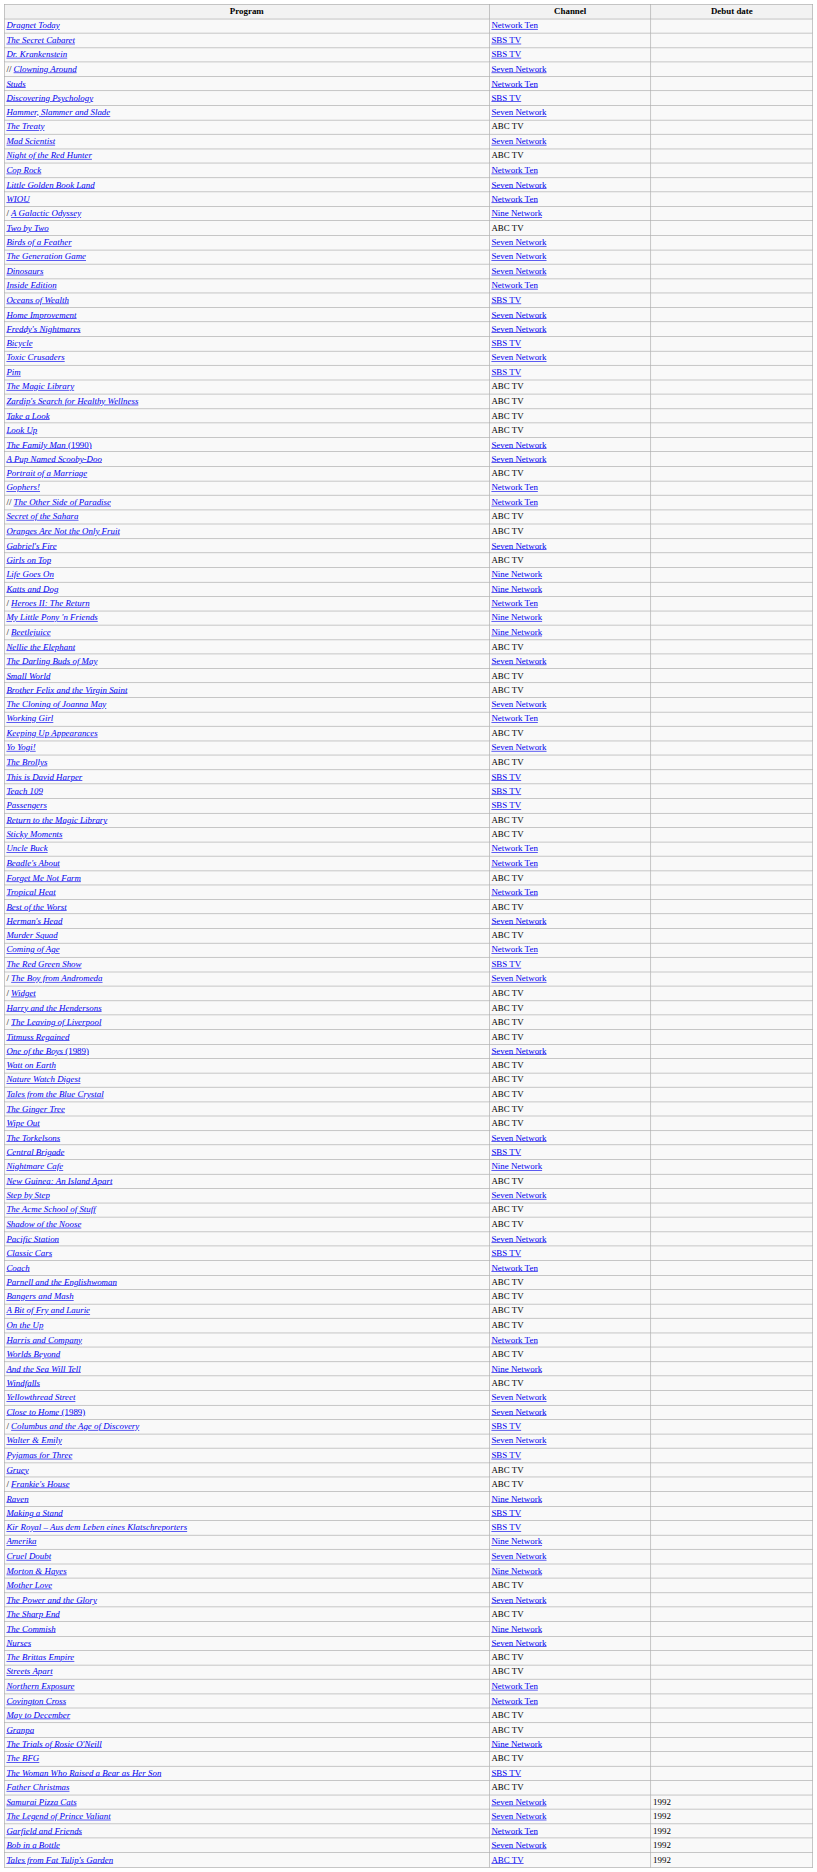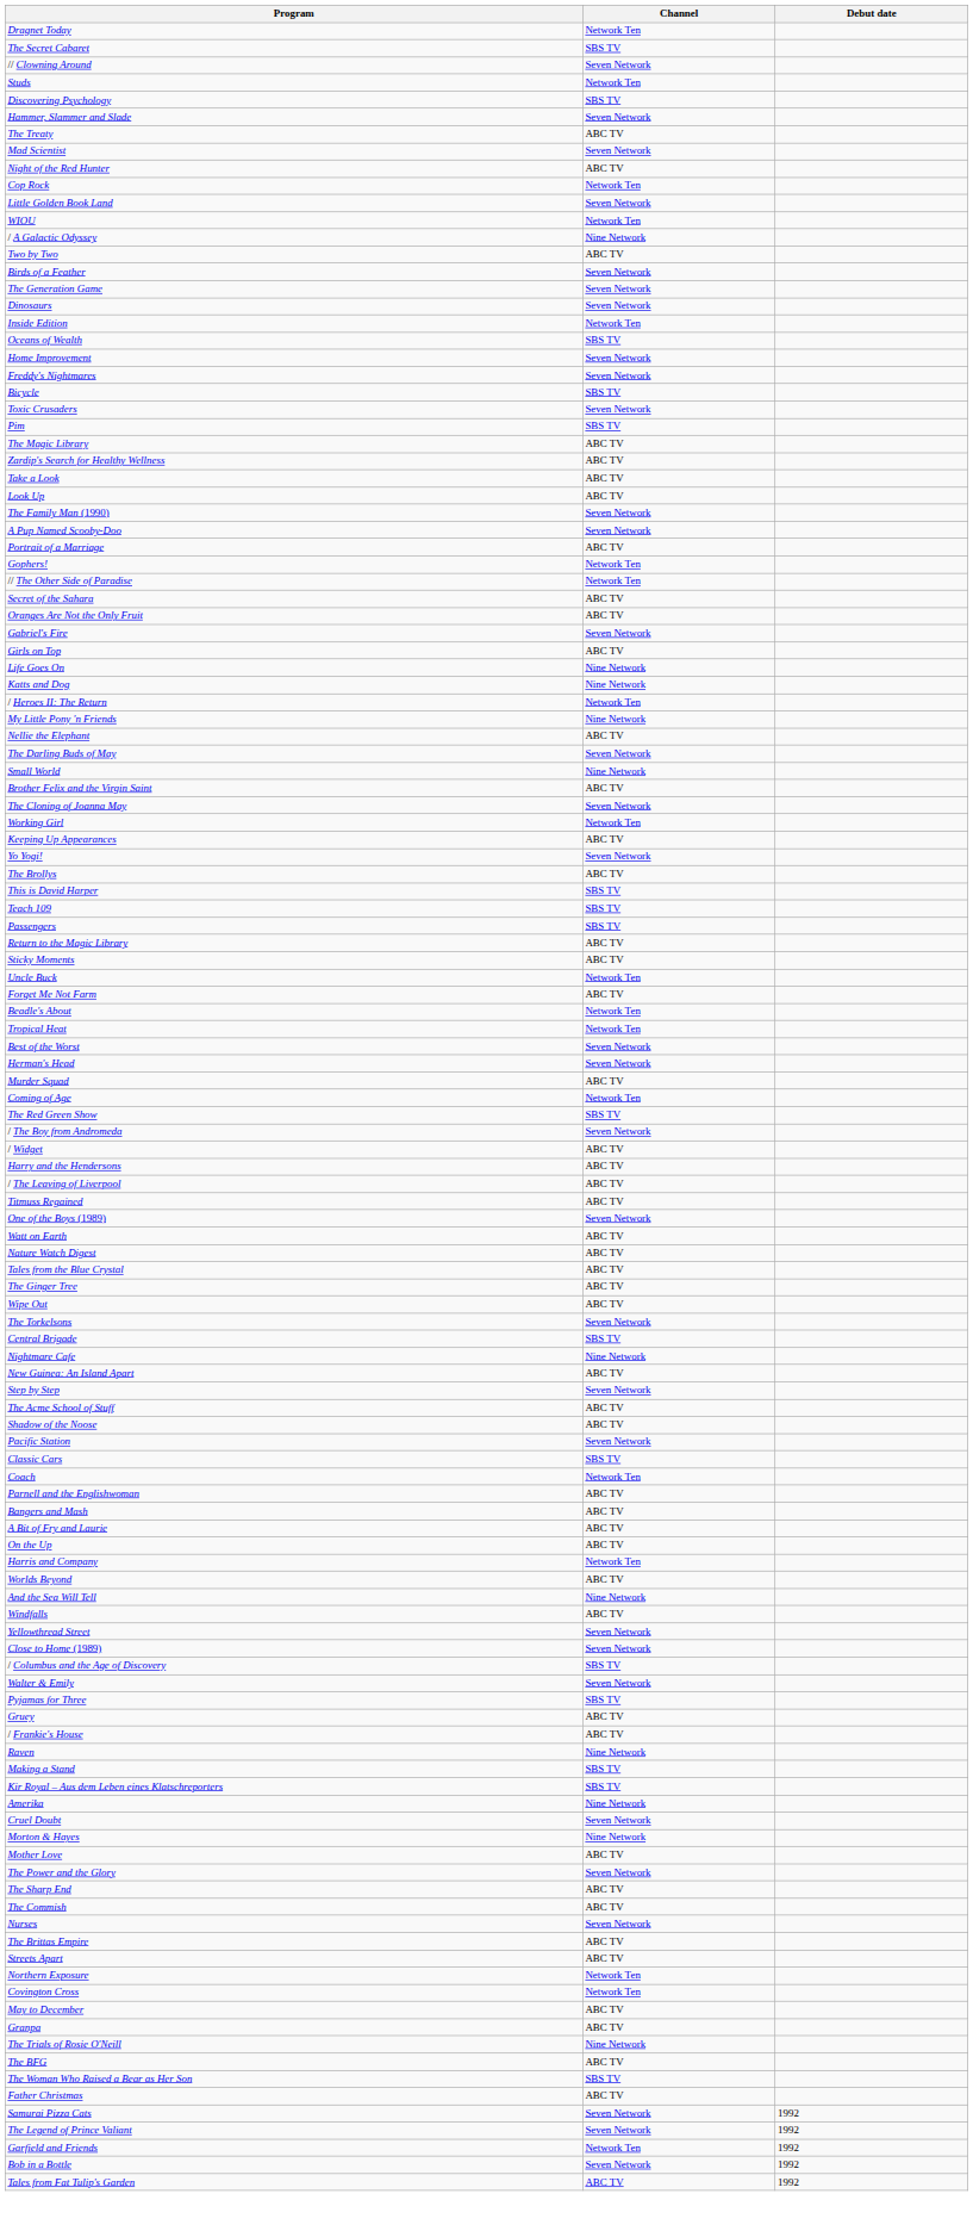 <table class="wikitable sortable" width="100%" style="font-size:87%;">
 <tr bgcolor="#efefef">
 <th width=60%>Program</th>
 <th width=20%>Channel</th>
 <th width=20%>Debut date</th>
 </tr>
 <tr>
 <td> <em><a href='#'>Dragnet Today</a></em></td>
 <td><a href='#'>Network Ten</a></td>
 <td></td>
 </tr>
 <tr>
 <td> <em><a href='#'>The Secret Cabaret</a></em></td>
-<td><a href='#'>SBS TV</a></td>
-<td></td>
-</tr>
-<tr>
-<td> <em><a href='#'>Dr. Krankenstein</a></em></td>
 <td><a href='#'>SBS TV</a></td>
 <td></td>
 </tr>
 <tr>
 <td>// <em><a href='#'>Clowning Around</a></em></td>
 <td><a href='#'>Seven Network</a></td>
 <td></td>
 </tr>
 <tr>
 <td> <em><a href='#'>Studs</a></em></td>
 <td><a href='#'>Network Ten</a></td>
 <td></td>
 </tr>
 <tr>
 <td> <em><a href='#'>Discovering Psychology</a></em></td>
 <td><a href='#'>SBS TV</a></td>
 <td></td>
 </tr>
 <tr>
 <td> <em><a href='#'>Hammer, Slammer and Slade</a></em></td>
 <td><a href='#'>Seven Network</a></td>
 <td></td>
 </tr>
 <tr>
 <td> <em><a href='#'>The Treaty</a></em></td>
 <td>ABC TV</td>
 <td></td>
 </tr>
 <tr>
 <td> <em><a href='#'>Mad Scientist</a></em></td>
 <td><a href='#'>Seven Network</a></td>
 <td></td>
 </tr>
 <tr>
 <td> <em><a href='#'>Night of the Red Hunter</a></em></td>
 <td>ABC TV</td>
 <td></td>
 </tr>
 <tr>
 <td> <em><a href='#'>Cop Rock</a></em></td>
 <td><a href='#'>Network Ten</a></td>
 <td></td>
 </tr>
 <tr>
 <td> <em><a href='#'>Little Golden Book Land</a></em></td>
 <td><a href='#'>Seven Network</a></td>
 <td></td>
 </tr>
 <tr>
 <td> <em><a href='#'>WIOU</a></em></td>
 <td><a href='#'>Network Ten</a></td>
 <td></td>
 </tr>
 <tr>
 <td>/ <em><a href='#'>A Galactic Odyssey</a></em></td>
 <td><a href='#'>Nine Network</a></td>
 <td></td>
 </tr>
 <tr>
 <td> <em><a href='#'>Two by Two</a></em></td>
 <td>ABC TV</td>
 <td></td>
 </tr>
 <tr>
 <td> <em><a href='#'>Birds of a Feather</a></em></td>
 <td><a href='#'>Seven Network</a></td>
 <td></td>
 </tr>
 <tr>
 <td> <em><a href='#'>The Generation Game</a></em></td>
 <td><a href='#'>Seven Network</a></td>
 <td></td>
 </tr>
 <tr>
 <td> <em><a href='#'>Dinosaurs</a></em></td>
 <td><a href='#'>Seven Network</a></td>
 <td></td>
 </tr>
 <tr>
 <td> <em><a href='#'>Inside Edition</a></em></td>
 <td><a href='#'>Network Ten</a></td>
 <td></td>
 </tr>
 <tr>
 <td> <em><a href='#'>Oceans of Wealth</a></em></td>
 <td><a href='#'>SBS TV</a></td>
 <td></td>
 </tr>
 <tr>
 <td> <em><a href='#'>Home Improvement</a></em></td>
 <td><a href='#'>Seven Network</a></td>
 <td></td>
 </tr>
 <tr>
 <td> <em><a href='#'>Freddy's Nightmares</a></em></td>
 <td><a href='#'>Seven Network</a></td>
 <td></td>
 </tr>
 <tr>
 <td> <em><a href='#'>Bicycle</a></em></td>
 <td><a href='#'>SBS TV</a></td>
 <td></td>
 </tr>
 <tr>
 <td> <em><a href='#'>Toxic Crusaders</a></em></td>
 <td><a href='#'>Seven Network</a></td>
 <td></td>
 </tr>
 <tr>
 <td> <em><a href='#'>Pim</a></em></td>
 <td><a href='#'>SBS TV</a></td>
 <td></td>
 </tr>
 <tr>
 <td> <em><a href='#'>The Magic Library</a></em></td>
 <td>ABC TV</td>
 <td></td>
 </tr>
 <tr>
 <td> <em><a href='#'>Zardip's Search for Healthy Wellness</a></em></td>
 <td>ABC TV</td>
 <td></td>
 </tr>
 <tr>
 <td> <em><a href='#'>Take a Look</a></em></td>
 <td>ABC TV</td>
 <td></td>
 </tr>
 <tr>
 <td> <em><a href='#'>Look Up</a></em></td>
 <td>ABC TV</td>
 <td></td>
 </tr>
 <tr>
 <td> <a href='#'><em>The Family Man</em> (1990)</a></td>
 <td><a href='#'>Seven Network</a></td>
 <td></td>
 </tr>
 <tr>
 <td> <em><a href='#'>A Pup Named Scooby-Doo</a></em></td>
 <td><a href='#'>Seven Network</a></td>
 <td></td>
 </tr>
 <tr>
 <td> <em><a href='#'>Portrait of a Marriage</a></em></td>
 <td>ABC TV</td>
 <td></td>
 </tr>
 <tr>
 <td> <em><a href='#'>Gophers!</a></em></td>
 <td><a href='#'>Network Ten</a></td>
 <td></td>
 </tr>
 <tr>
 <td>// <em><a href='#'>The Other Side of Paradise</a></em></td>
 <td><a href='#'>Network Ten</a></td>
 <td></td>
 </tr>
 <tr>
 <td> <em><a href='#'>Secret of the Sahara</a></em></td>
 <td>ABC TV</td>
 <td></td>
 </tr>
 <tr>
 <td> <em><a href='#'>Oranges Are Not the Only Fruit</a></em></td>
 <td>ABC TV</td>
 <td></td>
 </tr>
 <tr>
 <td> <em><a href='#'>Gabriel's Fire</a></em></td>
 <td><a href='#'>Seven Network</a></td>
 <td></td>
 </tr>
 <tr>
 <td> <em><a href='#'>Girls on Top</a></em></td>
 <td>ABC TV</td>
 <td></td>
 </tr>
 <tr>
 <td> <em><a href='#'>Life Goes On</a></em></td>
 <td><a href='#'>Nine Network</a></td>
 <td></td>
 </tr>
 <tr>
 <td> <em><a href='#'>Katts and Dog</a></em></td>
 <td><a href='#'>Nine Network</a></td>
 <td></td>
 </tr>
 <tr>
 <td>/ <em><a href='#'>Heroes II: The Return</a></em></td>
 <td><a href='#'>Network Ten</a></td>
 <td></td>
 </tr>
 <tr>
 <td> <em><a href='#'>My Little Pony 'n Friends</a></em></td>
 <td><a href='#'>Nine Network</a></td>
 <td></td>
 </tr>
 <tr>
-<td>/ <em><a href='#'>Beetlejuice</a></em></td>
-<td><a href='#'>Nine Network</a></td>
-<td></td>
-</tr>
-<tr>
 <td> <em><a href='#'>Nellie the Elephant</a></em></td>
 <td>ABC TV</td>
 <td></td>
 </tr>
 <tr>
 <td> <em><a href='#'>The Darling Buds of May</a></em></td>
 <td><a href='#'>Seven Network</a></td>
 <td></td>
 </tr>
 <tr>
 <td> <em><a href='#'>Small World</a></em></td>
-<td>ABC TV</td>
+<td><a href='#'>Nine Network</a></td>
 <td></td>
 </tr>
 <tr>
 <td> <em><a href='#'>Brother Felix and the Virgin Saint</a></em></td>
 <td>ABC TV</td>
 <td></td>
 </tr>
 <tr>
 <td> <em><a href='#'>The Cloning of Joanna May</a></em></td>
 <td><a href='#'>Seven Network</a></td>
 <td></td>
 </tr>
 <tr>
 <td> <em><a href='#'>Working Girl</a></em></td>
 <td><a href='#'>Network Ten</a></td>
 <td></td>
 </tr>
 <tr>
 <td> <em><a href='#'>Keeping Up Appearances</a></em></td>
 <td>ABC TV</td>
 <td></td>
 </tr>
 <tr>
 <td> <em><a href='#'>Yo Yogi!</a></em></td>
 <td><a href='#'>Seven Network</a></td>
 <td></td>
 </tr>
 <tr>
 <td> <em><a href='#'>The Brollys</a></em></td>
 <td>ABC TV</td>
 <td></td>
 </tr>
 <tr>
 <td> <em><a href='#'>This is David Harper</a></em></td>
 <td><a href='#'>SBS TV</a></td>
 <td></td>
 </tr>
 <tr>
 <td> <em><a href='#'>Teach 109</a></em></td>
 <td><a href='#'>SBS TV</a></td>
 <td></td>
 </tr>
 <tr>
 <td> <em><a href='#'>Passengers</a></em></td>
 <td><a href='#'>SBS TV</a></td>
 <td></td>
 </tr>
 <tr>
 <td> <em><a href='#'>Return to the Magic Library</a></em></td>
 <td>ABC TV</td>
 <td></td>
 </tr>
 <tr>
 <td> <em><a href='#'>Sticky Moments</a></em></td>
 <td>ABC TV</td>
 <td></td>
 </tr>
 <tr>
 <td> <em><a href='#'>Uncle Buck</a></em></td>
 <td><a href='#'>Network Ten</a></td>
 <td></td>
 </tr>
 <tr>
-<td> <em><a href='#'>Beadle's About</a></em></td>
-<td><a href='#'>Network Ten</a></td>
+<td> <em><a href='#'>Forget Me Not Farm</a></em></td>
+<td>ABC TV</td>
 <td></td>
 </tr>
 <tr>
-<td> <em><a href='#'>Forget Me Not Farm</a></em></td>
-<td>ABC TV</td>
+<td> <em><a href='#'>Beadle's About</a></em></td>
+<td><a href='#'>Network Ten</a></td>
 <td></td>
 </tr>
 <tr>
 <td> <em><a href='#'>Tropical Heat</a></em></td>
 <td><a href='#'>Network Ten</a></td>
 <td></td>
 </tr>
 <tr>
 <td> <em><a href='#'>Best of the Worst</a></em></td>
-<td>ABC TV</td>
+<td><a href='#'>Seven Network</a></td>
 <td></td>
 </tr>
 <tr>
 <td> <em><a href='#'>Herman's Head</a></em></td>
 <td><a href='#'>Seven Network</a></td>
 <td></td>
 </tr>
 <tr>
 <td> <em><a href='#'>Murder Squad</a></em></td>
 <td>ABC TV</td>
 <td></td>
 </tr>
 <tr>
 <td> <em><a href='#'>Coming of Age</a></em></td>
 <td><a href='#'>Network Ten</a></td>
 <td></td>
 </tr>
 <tr>
 <td> <em><a href='#'>The Red Green Show</a></em></td>
 <td><a href='#'>SBS TV</a></td>
 <td></td>
 </tr>
 <tr>
 <td>/ <em><a href='#'>The Boy from Andromeda</a></em></td>
 <td><a href='#'>Seven Network</a></td>
 <td></td>
 </tr>
 <tr>
 <td>/ <em><a href='#'>Widget</a></em></td>
 <td>ABC TV</td>
 <td></td>
 </tr>
 <tr>
 <td> <em><a href='#'>Harry and the Hendersons</a></em></td>
 <td>ABC TV</td>
 <td></td>
 </tr>
 <tr>
 <td>/ <em><a href='#'>The Leaving of Liverpool</a></em></td>
 <td>ABC TV</td>
 <td></td>
 </tr>
 <tr>
 <td> <em><a href='#'>Titmuss Regained</a></em></td>
 <td>ABC TV</td>
 <td></td>
 </tr>
 <tr>
 <td> <a href='#'><em>One of the Boys</em> (1989)</a></td>
 <td><a href='#'>Seven Network</a></td>
 <td></td>
 </tr>
 <tr>
 <td> <em><a href='#'>Watt on Earth</a></em></td>
 <td>ABC TV</td>
 <td></td>
 </tr>
 <tr>
 <td> <em><a href='#'>Nature Watch Digest</a></em></td>
 <td>ABC TV</td>
 <td></td>
 </tr>
 <tr>
 <td> <em><a href='#'>Tales from the Blue Crystal</a></em></td>
 <td>ABC TV</td>
 <td></td>
 </tr>
 <tr>
 <td> <em><a href='#'>The Ginger Tree</a></em></td>
 <td>ABC TV</td>
 <td></td>
 </tr>
 <tr>
 <td> <em><a href='#'>Wipe Out</a></em></td>
 <td>ABC TV</td>
 <td></td>
 </tr>
 <tr>
 <td> <em><a href='#'>The Torkelsons</a></em></td>
 <td><a href='#'>Seven Network</a></td>
 <td></td>
 </tr>
 <tr>
 <td> <em><a href='#'>Central Brigade</a></em></td>
 <td><a href='#'>SBS TV</a></td>
 <td></td>
 </tr>
 <tr>
 <td> <em><a href='#'>Nightmare Cafe</a></em></td>
 <td><a href='#'>Nine Network</a></td>
 <td></td>
 </tr>
 <tr>
 <td> <em><a href='#'>New Guinea: An Island Apart</a></em></td>
 <td>ABC TV</td>
 <td></td>
 </tr>
 <tr>
 <td> <em><a href='#'>Step by Step</a></em></td>
 <td><a href='#'>Seven Network</a></td>
 <td></td>
 </tr>
 <tr>
 <td> <em><a href='#'>The Acme School of Stuff</a></em></td>
 <td>ABC TV</td>
 <td></td>
 </tr>
 <tr>
 <td> <em><a href='#'>Shadow of the Noose</a></em></td>
 <td>ABC TV</td>
 <td></td>
 </tr>
 <tr>
 <td> <em><a href='#'>Pacific Station</a></em></td>
 <td><a href='#'>Seven Network</a></td>
 <td></td>
 </tr>
 <tr>
 <td> <em><a href='#'>Classic Cars</a></em></td>
 <td><a href='#'>SBS TV</a></td>
 <td></td>
 </tr>
 <tr>
 <td> <em><a href='#'>Coach</a></em></td>
 <td><a href='#'>Network Ten</a></td>
 <td></td>
 </tr>
 <tr>
 <td> <em><a href='#'>Parnell and the Englishwoman</a></em></td>
 <td>ABC TV</td>
 <td></td>
 </tr>
 <tr>
 <td> <em><a href='#'>Bangers and Mash</a></em></td>
 <td>ABC TV</td>
 <td></td>
 </tr>
 <tr>
 <td> <em><a href='#'>A Bit of Fry and Laurie</a></em></td>
 <td>ABC TV</td>
 <td></td>
 </tr>
 <tr>
 <td> <em><a href='#'>On the Up</a></em></td>
 <td>ABC TV</td>
 <td></td>
 </tr>
 <tr>
 <td> <em><a href='#'>Harris and Company</a></em></td>
 <td><a href='#'>Network Ten</a></td>
 <td></td>
 </tr>
 <tr>
 <td> <em><a href='#'>Worlds Beyond</a></em></td>
 <td>ABC TV</td>
 <td></td>
 </tr>
 <tr>
 <td> <em><a href='#'>And the Sea Will Tell</a></em></td>
 <td><a href='#'>Nine Network</a></td>
 <td></td>
 </tr>
 <tr>
 <td> <em><a href='#'>Windfalls</a></em></td>
 <td>ABC TV</td>
 <td></td>
 </tr>
 <tr>
 <td> <em><a href='#'>Yellowthread Street</a></em></td>
 <td><a href='#'>Seven Network</a></td>
 <td></td>
 </tr>
 <tr>
 <td> <a href='#'><em>Close to Home</em> (1989)</a></td>
 <td><a href='#'>Seven Network</a></td>
 <td></td>
 </tr>
 <tr>
 <td>/ <em><a href='#'>Columbus and the Age of Discovery</a></em></td>
 <td><a href='#'>SBS TV</a></td>
 <td></td>
 </tr>
 <tr>
 <td> <em><a href='#'>Walter & Emily</a></em></td>
 <td><a href='#'>Seven Network</a></td>
 <td></td>
 </tr>
 <tr>
 <td> <em><a href='#'>Pyjamas for Three</a></em></td>
 <td><a href='#'>SBS TV</a></td>
 <td></td>
 </tr>
 <tr>
 <td> <em><a href='#'>Gruey</a></em></td>
 <td>ABC TV</td>
 <td></td>
 </tr>
 <tr>
 <td>/ <em><a href='#'>Frankie's House</a></em></td>
 <td>ABC TV</td>
 <td></td>
 </tr>
 <tr>
 <td> <em><a href='#'>Raven</a></em></td>
 <td><a href='#'>Nine Network</a></td>
 <td></td>
 </tr>
 <tr>
 <td> <em><a href='#'>Making a Stand</a></em></td>
 <td><a href='#'>SBS TV</a></td>
 <td></td>
 </tr>
 <tr>
 <td> <em><a href='#'>Kir Royal – Aus dem Leben eines Klatschreporters</a></em></td>
 <td><a href='#'>SBS TV</a></td>
 <td></td>
 </tr>
 <tr>
 <td> <em><a href='#'>Amerika</a></em></td>
 <td><a href='#'>Nine Network</a></td>
 <td></td>
 </tr>
 <tr>
 <td> <em><a href='#'>Cruel Doubt</a></em></td>
 <td><a href='#'>Seven Network</a></td>
 <td></td>
 </tr>
 <tr>
 <td> <em><a href='#'>Morton & Hayes</a></em></td>
 <td><a href='#'>Nine Network</a></td>
 <td></td>
 </tr>
 <tr>
 <td> <em><a href='#'>Mother Love</a></em></td>
 <td>ABC TV</td>
 <td></td>
 </tr>
 <tr>
 <td> <em><a href='#'>The Power and the Glory</a></em></td>
 <td><a href='#'>Seven Network</a></td>
 <td></td>
 </tr>
 <tr>
 <td> <em><a href='#'>The Sharp End</a></em></td>
 <td>ABC TV</td>
 <td></td>
 </tr>
 <tr>
 <td> <em><a href='#'>The Commish</a></em></td>
-<td><a href='#'>Nine Network</a></td>
+<td>ABC TV</td>
 <td></td>
 </tr>
 <tr>
 <td> <em><a href='#'>Nurses</a></em></td>
 <td><a href='#'>Seven Network</a></td>
 <td></td>
 </tr>
 <tr>
 <td> <em><a href='#'>The Brittas Empire</a></em></td>
 <td>ABC TV</td>
 <td></td>
 </tr>
 <tr>
 <td> <em><a href='#'>Streets Apart</a></em></td>
 <td>ABC TV</td>
 <td></td>
 </tr>
 <tr>
 <td> <em><a href='#'>Northern Exposure</a></em></td>
 <td><a href='#'>Network Ten</a></td>
 <td></td>
 </tr>
 <tr>
 <td> <em><a href='#'>Covington Cross</a></em></td>
 <td><a href='#'>Network Ten</a></td>
 <td></td>
 </tr>
 <tr>
 <td> <em><a href='#'>May to December</a></em></td>
 <td>ABC TV</td>
 <td></td>
 </tr>
 <tr>
 <td> <em><a href='#'>Granpa</a></em></td>
 <td>ABC TV</td>
 <td></td>
 </tr>
 <tr>
 <td> <em><a href='#'>The Trials of Rosie O'Neill</a></em></td>
 <td><a href='#'>Nine Network</a></td>
 <td></td>
 </tr>
 <tr>
 <td> <em><a href='#'>The BFG</a></em></td>
 <td>ABC TV</td>
 <td></td>
 </tr>
 <tr>
 <td> <em><a href='#'>The Woman Who Raised a Bear as Her Son</a></em></td>
 <td><a href='#'>SBS TV</a></td>
 <td></td>
 </tr>
 <tr>
 <td> <em><a href='#'>Father Christmas</a></em></td>
 <td>ABC TV</td>
 <td></td>
 </tr>
 <tr>
 <td> <em><a href='#'>Samurai Pizza Cats</a></em></td>
 <td><a href='#'>Seven Network</a></td>
 <td>1992</td>
 </tr>
 <tr>
 <td> <em><a href='#'>The Legend of Prince Valiant</a></em></td>
 <td><a href='#'>Seven Network</a></td>
 <td>1992</td>
 </tr>
 <tr>
 <td> <em><a href='#'>Garfield and Friends</a></em></td>
 <td><a href='#'>Network Ten</a></td>
 <td>1992</td>
 </tr>
 <tr>
 <td> <em><a href='#'>Bob in a Bottle</a></em></td>
 <td><a href='#'>Seven Network</a></td>
 <td>1992</td>
 </tr>
 <tr>
 <td> <em><a href='#'>Tales from Fat Tulip's Garden</a></em></td>
 <td><a href='#'>ABC TV</a></td>
 <td>1992</td>
 </tr>
 </table>
